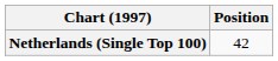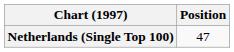 <table class="wikitable plainrowheaders" style="text-align:center">
 <tr>
 <th>Chart (1997)</th>
 <th>Position</th>
 </tr>
 <tr>
 <th scope="row">Netherlands (Single Top 100)</th>
-<td>42</td>
+<td>47</td>
 </tr>
 </table>
